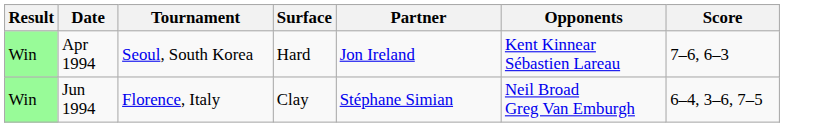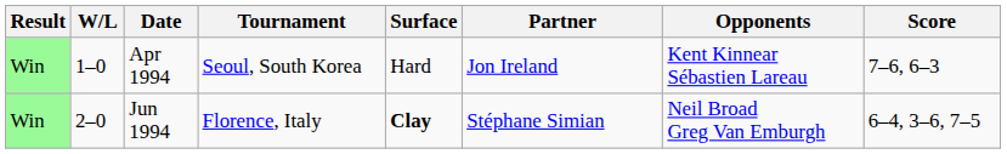 <table class="sortable wikitable">
 <tr>
 <th style="width:40px">Result</th>
+<th style="width:35px" class="unsortable">W/L</th>
 <th style="width:50px">Date</th>
 <th style="width:140px">Tournament</th>
 <th style="width:50px">Surface</th>
 <th style="width:150px">Partner</th>
 <th style="width:150px">Opponents</th>
 <th style="width:100px" class="unsortable">Score</th>
 </tr>
 <tr>
 <td style="background:#98fb98;">Win</td>
+<td>1–0</td>
 <td>Apr 1994</td>
 <td><a href='#'>Seoul</a>, South Korea</td>
 <td>Hard</td>
 <td> <a href='#'>Jon Ireland</a></td>
 <td> <a href='#'>Kent Kinnear</a> <br>  <a href='#'>Sébastien Lareau</a></td>
 <td>7–6, 6–3</td>
 </tr>
 <tr>
 <td style="background:#98fb98;">Win</td>
+<td>2–0</td>
 <td>Jun 1994</td>
 <td><a href='#'>Florence</a>, Italy</td>
-<td>Clay</td>
+<td><strong>Clay</strong></td>
 <td> <a href='#'>Stéphane Simian</a></td>
 <td> <a href='#'>Neil Broad</a> <br>  <a href='#'>Greg Van Emburgh</a></td>
 <td>6–4, 3–6, 7–5</td>
 </tr>
 </table>
